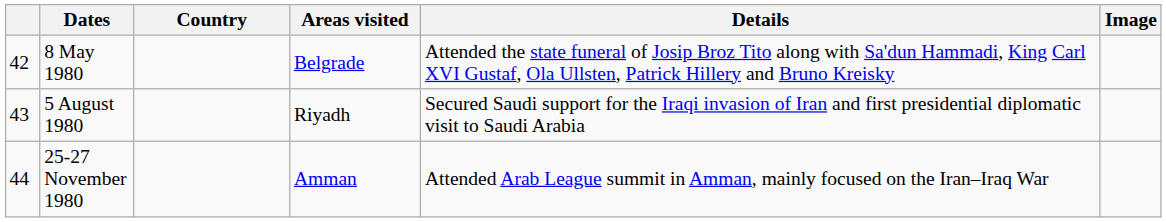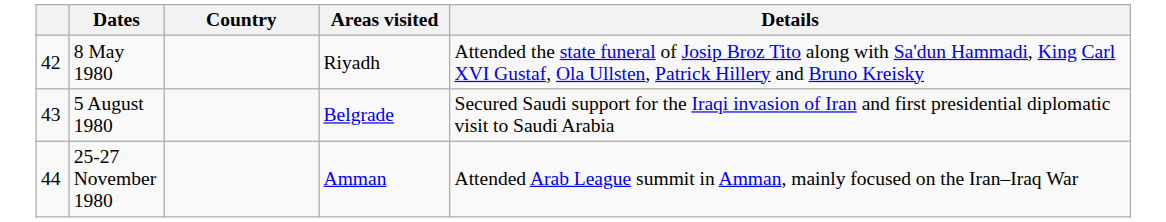 <table class="wikitable sortable" border="1" style="margin: 1em auto 1em auto">
 <tr>
 <th style="width: 3%;"></th>
 <th width="70">Dates</th>
 <th width="120">Country</th>
 <th width="100">Areas visited</th>
 <th width="550">Details</th>
-<th>Image</th>
 </tr>
 <tr>
 <td>42</td>
 <td>8 May 1980</td>
 <td></td>
-<td><a href='#'>Belgrade</a></td>
+<td>Riyadh</td>
 <td>Attended the <a href='#'>state funeral</a> of <a href='#'>Josip Broz Tito</a> along with <a href='#'>Sa'dun Hammadi</a>, <a href='#'>King</a> <a href='#'>Carl XVI Gustaf</a>, <a href='#'>Ola Ullsten</a>, <a href='#'>Patrick Hillery</a> and <a href='#'>Bruno Kreisky</a></td>
-<td></td>
 </tr>
 <tr>
 <td>43</td>
 <td>5 August 1980</td>
 <td></td>
-<td>Riyadh</td>
+<td><a href='#'>Belgrade</a></td>
 <td>Secured Saudi support for the <a href='#'>Iraqi invasion of Iran</a> and first presidential diplomatic visit to Saudi Arabia</td>
-<td></td>
 </tr>
 <tr>
 <td>44</td>
 <td>25-27 November 1980</td>
 <td></td>
 <td><a href='#'>Amman</a></td>
 <td>Attended <a href='#'>Arab League</a> summit in <a href='#'>Amman</a>, mainly focused on the Iran–Iraq War</td>
-<td></td>
 </tr>
 </table>
